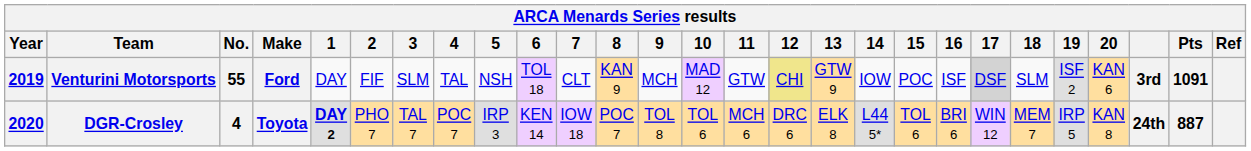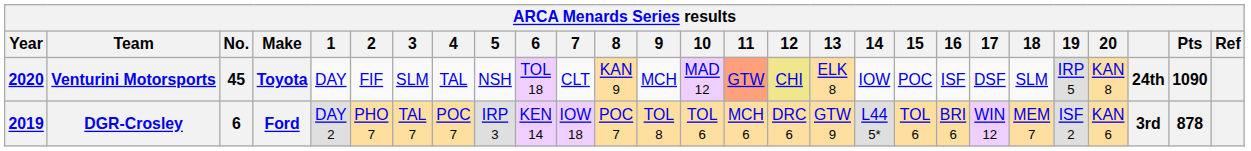 <table class="wikitable" style="text-align:center; font-size:75%">
 <tr>
 <th colspan=45><a href='#'>ARCA Menards Series</a> results</th>
 </tr>
 <tr>
 <th>Year</th>
 <th>Team</th>
 <th>No.</th>
 <th>Make</th>
 <th>1</th>
 <th>2</th>
 <th>3</th>
 <th>4</th>
 <th>5</th>
 <th>6</th>
 <th>7</th>
 <th>8</th>
 <th>9</th>
 <th>10</th>
 <th>11</th>
 <th>12</th>
 <th>13</th>
 <th>14</th>
 <th>15</th>
 <th>16</th>
 <th>17</th>
 <th>18</th>
 <th>19</th>
 <th>20</th>
 <th></th>
 <th>Pts</th>
 <th>Ref</th>
 </tr>
 <tr>
-<th><a href='#'>2019</a></th>
+<th><a href='#'>2020</a></th>
 <th><a href='#'>Venturini Motorsports</a></th>
-<th>55</th>
-<th><a href='#'>Ford</a></th>
+<th>45</th>
+<th><a href='#'>Toyota</a></th>
 <td><a href='#'>DAY</a></td>
 <td><a href='#'>FIF</a></td>
 <td><a href='#'>SLM</a></td>
 <td><a href='#'>TAL</a></td>
 <td><a href='#'>NSH</a></td>
 <td style="background:#EFCFFF;"><a href='#'>TOL</a><br><small>18</small></td>
 <td><a href='#'>CLT</a></td>
 <td style="background:#FFDF9F;"><a href='#'>KAN</a><br><small>9</small></td>
 <td><a href='#'>MCH</a></td>
 <td style="background:#EFCFFF;"><a href='#'>MAD</a><br><small>12</small></td>
-<td><a href='#'>GTW</a></td>
+<td style="background: lightsalmon;"><a href='#'>GTW</a></td>
 <td style="background: khaki;"><a href='#'>CHI</a></td>
-<td style="background:#FFDF9F;"><a href='#'>GTW</a><br><small>9</small></td>
+<td style="background:#FFDF9F;"><a href='#'>ELK</a><br><small>8</small></td>
 <td><a href='#'>IOW</a></td>
 <td><a href='#'>POC</a></td>
 <td><a href='#'>ISF</a></td>
-<td style="background: lightgrey;"><a href='#'>DSF</a></td>
+<td><a href='#'>DSF</a></td>
 <td><a href='#'>SLM</a></td>
-<td style="background:#DFDFDF;"><a href='#'>ISF</a><br><small>2</small></td>
-<td style="background:#FFDF9F;"><a href='#'>KAN</a><br><small>6</small></td>
-<th>3rd</th>
-<th>1091</th>
+<td style="background:#DFDFDF;"><a href='#'>IRP</a><br><small>5</small></td>
+<td style="background:#FFDF9F;"><a href='#'>KAN</a><br><small>8</small></td>
+<th>24th</th>
+<th>1090</th>
 <th></th>
 </tr>
 <tr>
-<th><a href='#'>2020</a></th>
+<th><a href='#'>2019</a></th>
 <th><a href='#'>DGR-Crosley</a></th>
-<th>4</th>
-<th><a href='#'>Toyota</a></th>
-<td style="background:#DFDFDF;"><strong><a href='#'>DAY</a><br><small>2</small></strong></td>
+<th>6</th>
+<th><a href='#'>Ford</a></th>
+<td style="background:#DFDFDF;"><a href='#'>DAY</a><br><small>2</small></td>
 <td style="background:#FFDF9F;"><a href='#'>PHO</a><br><small>7</small></td>
 <td style="background:#FFDF9F;"><a href='#'>TAL</a><br><small>7</small></td>
 <td style="background:#FFDF9F;"><a href='#'>POC</a><br><small>7</small></td>
 <td style="background:#DFDFDF;"><a href='#'>IRP</a><br><small>3</small></td>
 <td style="background:#EFCFFF;"><a href='#'>KEN</a><br><small>14</small></td>
 <td style="background:#EFCFFF;"><a href='#'>IOW</a><br><small>18</small></td>
 <td style="background:#FFDF9F;"><a href='#'>POC</a><br><small>7</small></td>
 <td style="background:#FFDF9F;"><a href='#'>TOL</a><br><small>8</small></td>
 <td style="background:#FFDF9F;"><a href='#'>TOL</a><br><small>6</small></td>
 <td style="background:#FFDF9F;"><a href='#'>MCH</a><br><small>6</small></td>
 <td style="background:#FFDF9F;"><a href='#'>DRC</a><br><small>6</small></td>
-<td style="background:#FFDF9F;"><a href='#'>ELK</a><br><small>8</small></td>
+<td style="background:#FFDF9F;"><a href='#'>GTW</a><br><small>9</small></td>
 <td style="background:#DFDFDF;"><a href='#'>L44</a><br><small>5*</small></td>
 <td style="background:#FFDF9F;"><a href='#'>TOL</a><br><small>6</small></td>
 <td style="background:#FFDF9F;"><a href='#'>BRI</a><br><small>6</small></td>
 <td style="background:#EFCFFF;"><a href='#'>WIN</a><br><small>12</small></td>
 <td style="background:#FFDF9F;"><a href='#'>MEM</a><br><small>7</small></td>
-<td style="background:#DFDFDF;"><a href='#'>IRP</a><br><small>5</small></td>
-<td style="background:#FFDF9F;"><a href='#'>KAN</a><br><small>8</small></td>
-<th>24th</th>
-<th>887</th>
+<td style="background:#DFDFDF;"><a href='#'>ISF</a><br><small>2</small></td>
+<td style="background:#FFDF9F;"><a href='#'>KAN</a><br><small>6</small></td>
+<th>3rd</th>
+<th>878</th>
 <th></th>
 </tr>
 </table>
